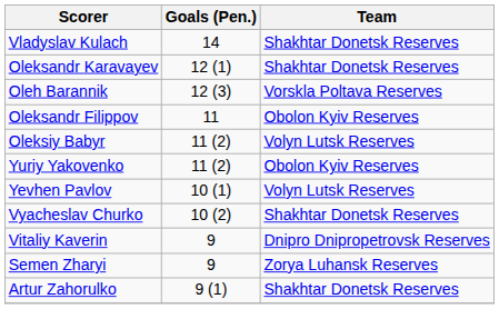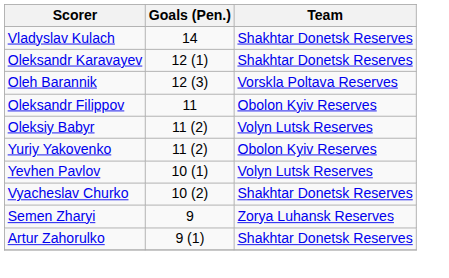 <table class="wikitable">
 <tr>
 <th>Scorer</th>
 <th>Goals (Pen.)</th>
 <th>Team</th>
 </tr>
 <tr>
 <td> <a href='#'>Vladyslav Kulach</a></td>
 <td align=center>14</td>
 <td><a href='#'>Shakhtar Donetsk Reserves</a></td>
 </tr>
 <tr>
 <td> <a href='#'>Oleksandr Karavayev</a></td>
 <td align=center>12 (1)</td>
 <td><a href='#'>Shakhtar Donetsk Reserves</a></td>
 </tr>
 <tr>
 <td> <a href='#'>Oleh Barannik</a></td>
 <td align=center>12 (3)</td>
 <td><a href='#'>Vorskla Poltava Reserves</a></td>
 </tr>
 <tr>
 <td> <a href='#'>Oleksandr Filippov</a></td>
 <td align=center>11</td>
 <td><a href='#'>Obolon Kyiv Reserves</a></td>
 </tr>
 <tr>
 <td> <a href='#'>Oleksiy Babyr</a></td>
 <td align=center>11 (2)</td>
 <td><a href='#'>Volyn Lutsk Reserves</a></td>
 </tr>
 <tr>
 <td> <a href='#'>Yuriy Yakovenko</a></td>
 <td align=center>11 (2)</td>
 <td><a href='#'>Obolon Kyiv Reserves</a></td>
 </tr>
 <tr>
 <td> <a href='#'>Yevhen Pavlov</a></td>
 <td align=center>10 (1)</td>
 <td><a href='#'>Volyn Lutsk Reserves</a></td>
 </tr>
 <tr>
 <td> <a href='#'>Vyacheslav Churko</a></td>
 <td align=center>10 (2)</td>
 <td><a href='#'>Shakhtar Donetsk Reserves</a></td>
 </tr>
 <tr>
-<td> <a href='#'>Vitaliy Kaverin</a></td>
-<td align=center>9</td>
-<td><a href='#'>Dnipro Dnipropetrovsk Reserves</a></td>
-</tr>
-<tr>
 <td> <a href='#'>Semen Zharyi</a></td>
 <td align=center>9</td>
 <td><a href='#'>Zorya Luhansk Reserves</a></td>
 </tr>
 <tr>
 <td> <a href='#'>Artur Zahorulko</a></td>
 <td align=center>9 (1)</td>
 <td><a href='#'>Shakhtar Donetsk Reserves</a></td>
 </tr>
 <tr>
 </tr>
 </table>
